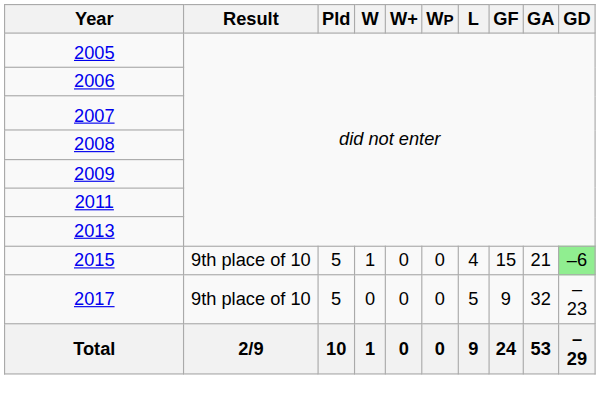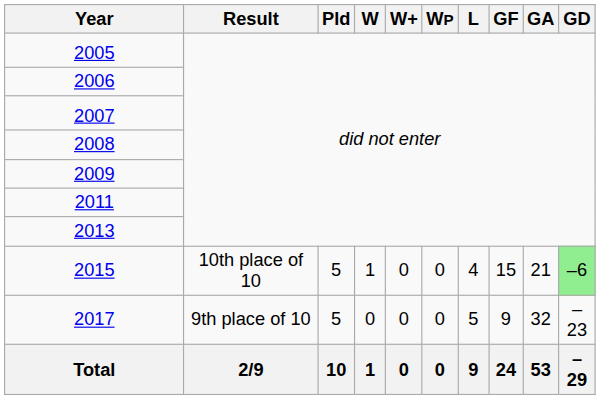 <table class="wikitable" style="text-align: center;">
 <tr>
 <th width=150>Year</th>
 <th width=110>Result</th>
 <th width=20>Pld</th>
 <th width=20>W</th>
 <th width=20>W+</th>
 <th width=20>W<small>P</small></th>
 <th width=20>L</th>
 <th width=20>GF</th>
 <th width=20>GA</th>
 <th width=25>GD</th>
 </tr>
 <tr>
 <td> <a href='#'>2005</a><sup></sup></td>
 <td colspan=9 rowspan=7><em>did not enter</em></td>
 </tr>
 <tr>
 <td> <a href='#'>2006</a></td>
 </tr>
 <tr>
 <td> <a href='#'>2007</a><sup></sup></td>
 </tr>
 <tr>
 <td> <a href='#'>2008</a></td>
 </tr>
 <tr>
 <td> <a href='#'>2009</a></td>
 </tr>
 <tr>
 <td> <a href='#'>2011</a></td>
 </tr>
 <tr>
 <td> <a href='#'>2013</a></td>
 </tr>
 <tr>
 <td> <a href='#'>2015</a></td>
-<td>9th place of 10</td>
+<td>10th place of 10</td>
 <td>5</td>
 <td>1</td>
 <td>0</td>
 <td>0</td>
 <td>4</td>
 <td>15</td>
 <td>21</td>
 <td style="background: lightgreen;">–6</td>
 </tr>
 <tr>
 <td> <a href='#'>2017</a></td>
 <td>9th place of 10</td>
 <td>5</td>
 <td>0</td>
 <td>0</td>
 <td>0</td>
 <td>5</td>
 <td>9</td>
 <td>32</td>
 <td>–23</td>
 </tr>
 <tr>
 <th><strong>Total</strong></th>
 <th><strong>2/9</strong></th>
 <th><strong>10</strong></th>
 <th><strong>1</strong></th>
 <th><strong>0</strong></th>
 <th><strong>0</strong></th>
 <th><strong>9</strong></th>
 <th><strong>24</strong></th>
 <th><strong>53</strong></th>
 <th><strong>–29</strong></th>
 </tr>
 </table>
